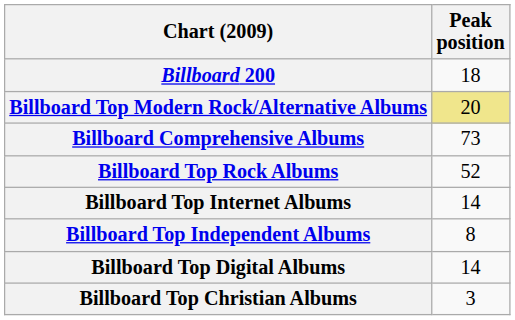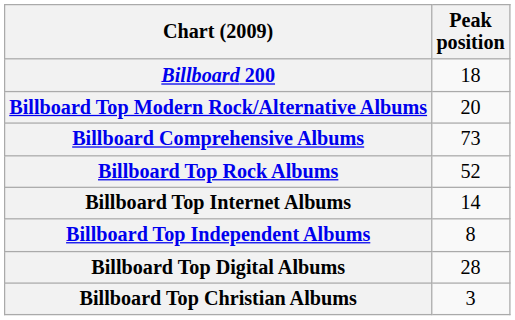 <table class="wikitable sortable plainrowheaders" style="text-align:center;">
 <tr>
 <th scope="col">Chart (2009)</th>
 <th scope="col">Peak<br>position</th>
 </tr>
 <tr>
 <th scope="row"><a href='#'><em>Billboard</em> 200</a></th>
 <td>18</td>
 </tr>
 <tr>
 <th scope="row"><a href='#'>Billboard Top Modern Rock/Alternative Albums</a></th>
-<td style="background: khaki;">20</td>
+<td>20</td>
 </tr>
 <tr>
 <th scope="row"><a href='#'>Billboard Comprehensive Albums</a></th>
 <td>73</td>
 </tr>
 <tr>
 <th scope="row"><a href='#'>Billboard Top Rock Albums</a></th>
 <td>52</td>
 </tr>
 <tr>
 <th scope="row">Billboard Top Internet Albums</th>
 <td>14</td>
 </tr>
 <tr>
 <th scope="row"><a href='#'>Billboard Top Independent Albums</a></th>
 <td>8</td>
 </tr>
 <tr>
 <th scope="row">Billboard Top Digital Albums</th>
-<td>14</td>
+<td>28</td>
 </tr>
 <tr>
 <th scope="row">Billboard Top Christian Albums</th>
 <td>3</td>
 </tr>
 </table>
